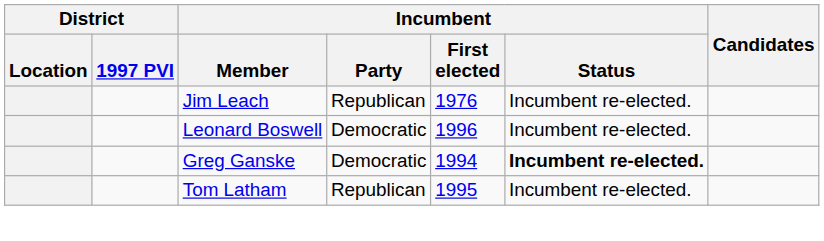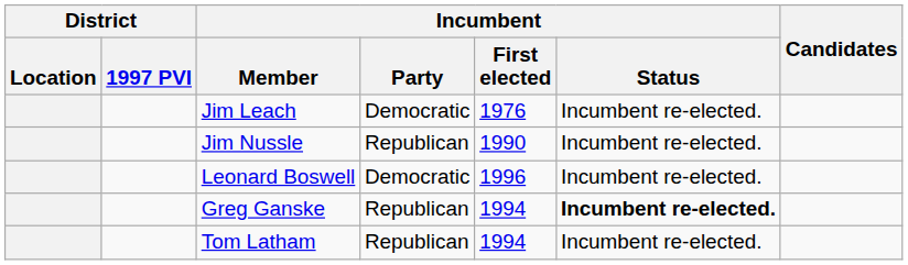 <table class="wikitable sortable">
 <tr>
 <th colspan=2>District</th>
 <th colspan=4>Incumbent</th>
 <th rowspan=2 class="unsortable">Candidates</th>
 </tr>
 <tr valign=bottom>
 <th>Location</th>
 <th><a href='#'>1997 PVI</a></th>
 <th>Member</th>
 <th>Party</th>
 <th>First<br>elected</th>
 <th>Status</th>
 </tr>
 <tr>
 <th></th>
 <td></td>
 <td><a href='#'>Jim Leach</a></td>
+<td>Democratic</td>
+<td><a href='#'>1976</a></td>
+<td>Incumbent re-elected.</td>
+<td nowrap></td>
+</tr>
+<tr>
+<th></th>
+<td></td>
+<td><a href='#'>Jim Nussle</a></td>
 <td>Republican</td>
-<td><a href='#'>1976</a></td>
+<td><a href='#'>1990</a></td>
 <td>Incumbent re-elected.</td>
 <td nowrap></td>
 </tr>
 <tr>
 <th></th>
 <td></td>
 <td><a href='#'>Leonard Boswell</a></td>
 <td>Democratic</td>
 <td><a href='#'>1996</a></td>
 <td>Incumbent re-elected.</td>
 <td nowrap></td>
 </tr>
 <tr>
 <th></th>
 <td></td>
 <td><a href='#'>Greg Ganske</a></td>
-<td>Democratic</td>
+<td>Republican</td>
 <td><a href='#'>1994</a></td>
 <td><strong>Incumbent re-elected.</strong></td>
 <td nowrap></td>
 </tr>
 <tr>
 <th></th>
 <td></td>
 <td><a href='#'>Tom Latham</a></td>
 <td>Republican</td>
-<td><a href='#'>1995</a></td>
+<td><a href='#'>1994</a></td>
 <td>Incumbent re-elected.</td>
 <td nowrap></td>
 </tr>
 </table>
